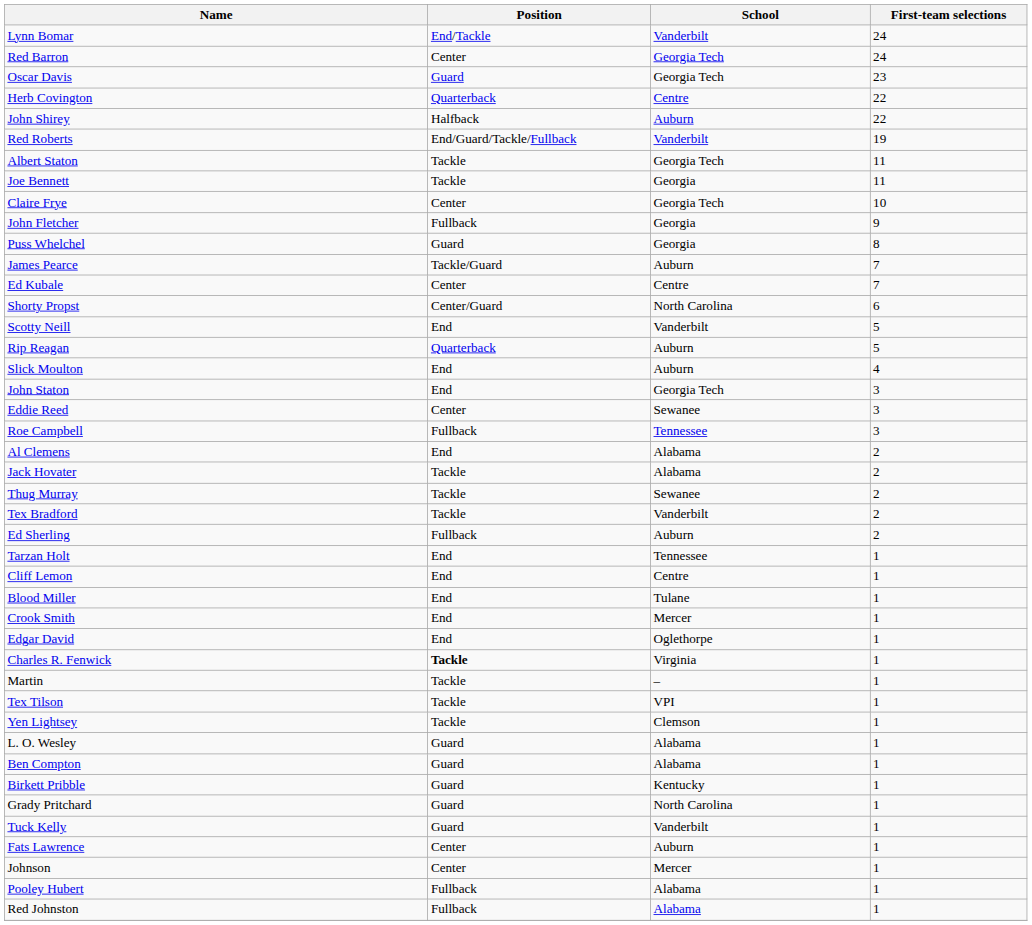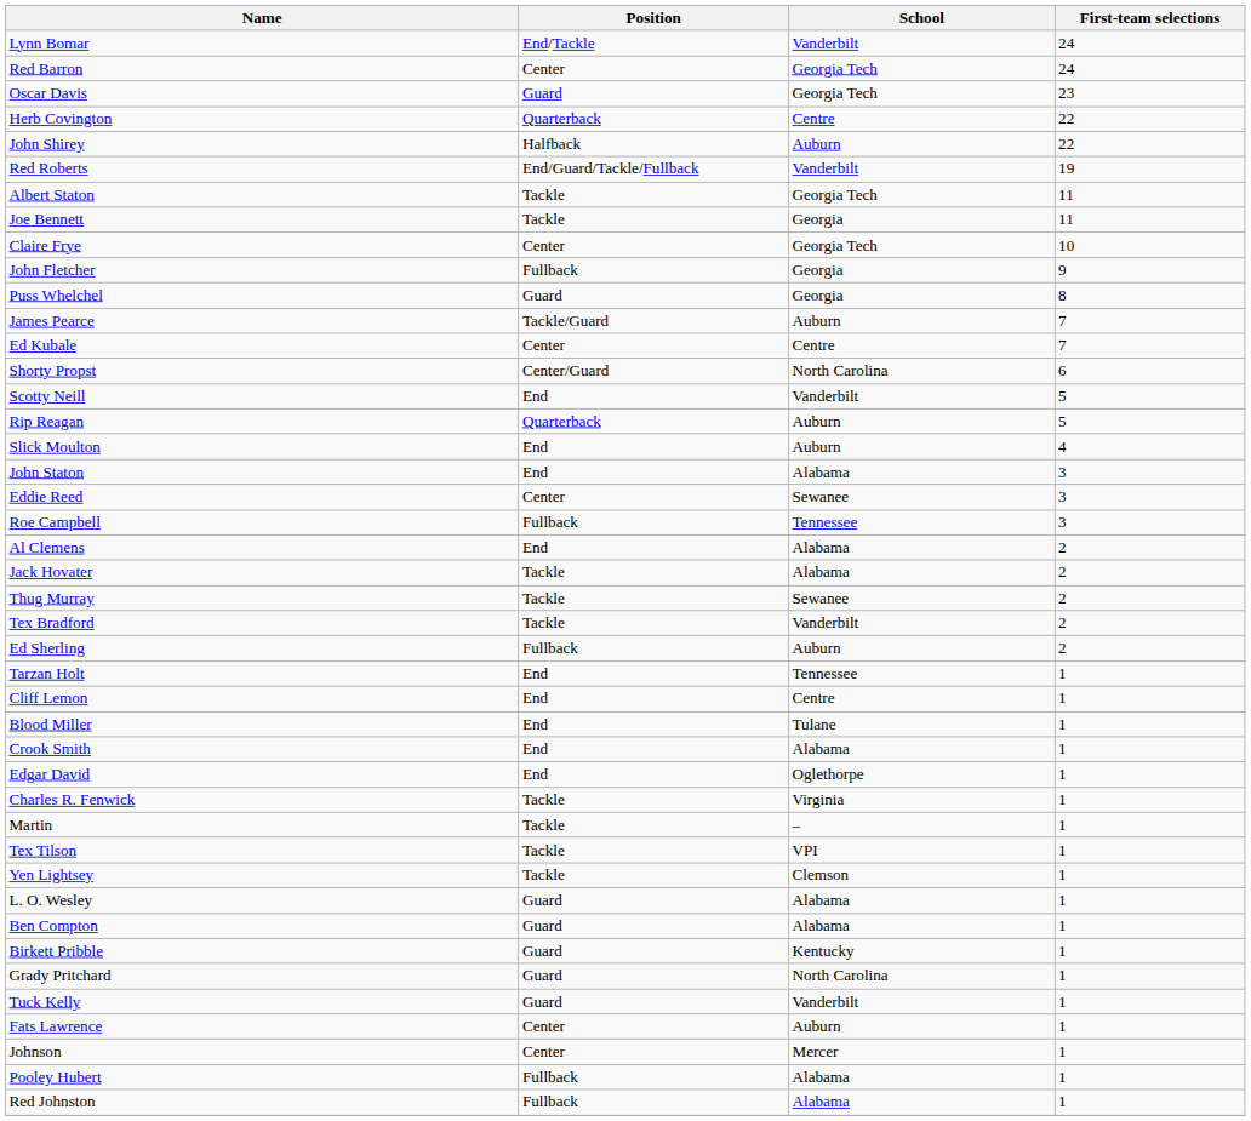 <table class="wikitable sortable">
 <tr>
 <th bgcolor="#DDDDFF" width="27%">Name</th>
 <th bgcolor="#DDDDFF" width="13%">Position</th>
 <th bgcolor="#DDDDFF" width="14%">School</th>
 <th bgcolor="#DDDDFF" width="10%">First-team selections</th>
 </tr>
 <tr align="left">
 <td><a href='#'>Lynn Bomar</a></td>
 <td><a href='#'>End</a>/<a href='#'>Tackle</a></td>
 <td><a href='#'>Vanderbilt</a></td>
 <td>24</td>
 </tr>
 <tr align="left">
 <td><a href='#'>Red Barron</a></td>
 <td>Center</td>
 <td><a href='#'>Georgia Tech</a></td>
 <td>24</td>
 </tr>
 <tr align="left">
 <td><a href='#'>Oscar Davis</a></td>
 <td><a href='#'>Guard</a></td>
 <td>Georgia Tech</td>
 <td>23</td>
 </tr>
 <tr align="left">
 <td><a href='#'>Herb Covington</a></td>
 <td><a href='#'>Quarterback</a></td>
 <td><a href='#'>Centre</a></td>
 <td>22</td>
 </tr>
 <tr align="left">
 <td><a href='#'>John Shirey</a></td>
 <td>Halfback</td>
 <td><a href='#'>Auburn</a></td>
 <td>22</td>
 </tr>
 <tr align="left">
 <td><a href='#'>Red Roberts</a></td>
 <td>End/Guard/Tackle/<a href='#'>Fullback</a></td>
 <td><a href='#'>Vanderbilt</a></td>
 <td>19</td>
 </tr>
 <tr align="left">
 <td><a href='#'>Albert Staton</a></td>
 <td>Tackle</td>
 <td>Georgia Tech</td>
 <td>11</td>
 </tr>
 <tr align="left">
 <td><a href='#'>Joe Bennett</a></td>
 <td>Tackle</td>
 <td>Georgia</td>
 <td>11</td>
 </tr>
 <tr align="left">
 <td><a href='#'>Claire Frye</a></td>
 <td>Center</td>
 <td>Georgia Tech</td>
 <td>10</td>
 </tr>
 <tr align="left">
 <td><a href='#'>John Fletcher</a></td>
 <td>Fullback</td>
 <td>Georgia</td>
 <td>9</td>
 </tr>
 <tr align="left">
 <td><a href='#'>Puss Whelchel</a></td>
 <td>Guard</td>
 <td>Georgia</td>
 <td>8</td>
 </tr>
 <tr align="left">
 <td><a href='#'>James Pearce</a></td>
 <td>Tackle/Guard</td>
 <td>Auburn</td>
 <td>7</td>
 </tr>
 <tr align="left">
 <td><a href='#'>Ed Kubale</a></td>
 <td>Center</td>
 <td>Centre</td>
 <td>7</td>
 </tr>
 <tr align="left">
 <td><a href='#'>Shorty Propst</a></td>
 <td>Center/Guard</td>
 <td>North Carolina</td>
 <td>6</td>
 </tr>
 <tr align="left">
 <td><a href='#'>Scotty Neill</a></td>
 <td>End</td>
 <td>Vanderbilt</td>
 <td>5</td>
 </tr>
 <tr align="left">
 <td><a href='#'>Rip Reagan</a></td>
 <td><a href='#'>Quarterback</a></td>
 <td>Auburn</td>
 <td>5</td>
 </tr>
 <tr align="left">
 <td><a href='#'>Slick Moulton</a></td>
 <td>End</td>
 <td>Auburn</td>
 <td>4</td>
 </tr>
 <tr align="left">
 <td><a href='#'>John Staton</a></td>
 <td>End</td>
-<td>Georgia Tech</td>
+<td>Alabama</td>
 <td>3</td>
 </tr>
 <tr align="left">
 <td><a href='#'>Eddie Reed</a></td>
 <td>Center</td>
 <td>Sewanee</td>
 <td>3</td>
 </tr>
 <tr align="left">
 <td><a href='#'>Roe Campbell</a></td>
 <td>Fullback</td>
 <td><a href='#'>Tennessee</a></td>
 <td>3</td>
 </tr>
 <tr align="left">
 <td><a href='#'>Al Clemens</a></td>
 <td>End</td>
 <td>Alabama</td>
 <td>2</td>
 </tr>
 <tr align="left">
 <td><a href='#'>Jack Hovater</a></td>
 <td>Tackle</td>
 <td>Alabama</td>
 <td>2</td>
 </tr>
 <tr align="left">
 <td><a href='#'>Thug Murray</a></td>
 <td>Tackle</td>
 <td>Sewanee</td>
 <td>2</td>
 </tr>
 <tr align="left">
 <td><a href='#'>Tex Bradford</a></td>
 <td>Tackle</td>
 <td>Vanderbilt</td>
 <td>2</td>
 </tr>
 <tr align="left">
 <td><a href='#'>Ed Sherling</a></td>
 <td>Fullback</td>
 <td>Auburn</td>
 <td>2</td>
 </tr>
 <tr align="left">
 <td><a href='#'>Tarzan Holt</a></td>
 <td>End</td>
 <td>Tennessee</td>
 <td>1</td>
 </tr>
 <tr align="left">
 <td><a href='#'>Cliff Lemon</a></td>
 <td>End</td>
 <td>Centre</td>
 <td>1</td>
 </tr>
 <tr align="left">
 <td><a href='#'>Blood Miller</a></td>
 <td>End</td>
 <td>Tulane</td>
 <td>1</td>
 </tr>
 <tr align="left">
 <td><a href='#'>Crook Smith</a></td>
 <td>End</td>
-<td>Mercer</td>
+<td>Alabama</td>
 <td>1</td>
 </tr>
 <tr align="left">
 <td><a href='#'>Edgar David</a></td>
 <td>End</td>
 <td>Oglethorpe</td>
 <td>1</td>
 </tr>
 <tr align="left">
 <td><a href='#'>Charles R. Fenwick</a></td>
-<td><strong>Tackle</strong></td>
+<td>Tackle</td>
 <td>Virginia</td>
 <td>1</td>
 </tr>
 <tr align="left">
 <td>Martin</td>
 <td>Tackle</td>
 <td>–</td>
 <td>1</td>
 </tr>
 <tr align="left">
 <td><a href='#'>Tex Tilson</a></td>
 <td>Tackle</td>
 <td>VPI</td>
 <td>1</td>
 </tr>
 <tr align="left">
 <td><a href='#'>Yen Lightsey</a></td>
 <td>Tackle</td>
 <td>Clemson</td>
 <td>1</td>
 </tr>
 <tr align="left">
 <td>L. O. Wesley</td>
 <td>Guard</td>
 <td>Alabama</td>
 <td>1</td>
 </tr>
 <tr align="left">
 <td><a href='#'>Ben Compton</a></td>
 <td>Guard</td>
 <td>Alabama</td>
 <td>1</td>
 </tr>
 <tr align="left">
 <td><a href='#'>Birkett Pribble</a></td>
 <td>Guard</td>
 <td>Kentucky</td>
 <td>1</td>
 </tr>
 <tr align="left">
 <td>Grady Pritchard</td>
 <td>Guard</td>
 <td>North Carolina</td>
 <td>1</td>
 </tr>
 <tr align="left">
 <td><a href='#'>Tuck Kelly</a></td>
 <td>Guard</td>
 <td>Vanderbilt</td>
 <td>1</td>
 </tr>
 <tr align="left">
 <td><a href='#'>Fats Lawrence</a></td>
 <td>Center</td>
 <td>Auburn</td>
 <td>1</td>
 </tr>
 <tr align="left">
 <td>Johnson</td>
 <td>Center</td>
 <td>Mercer</td>
 <td>1</td>
 </tr>
 <tr align="left">
 <td><a href='#'>Pooley Hubert</a></td>
 <td>Fullback</td>
 <td>Alabama</td>
 <td>1</td>
 </tr>
 <tr align="left">
 <td>Red Johnston</td>
 <td>Fullback</td>
 <td><a href='#'>Alabama</a></td>
 <td>1</td>
 </tr>
 <tr align="left">
 </tr>
 </table>
